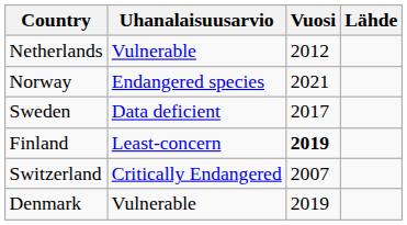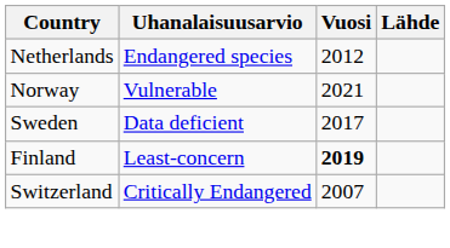 <table class="wikitable sortable floatright">
 <tr>
 <th>Country</th>
 <th>Uhanalaisuusarvio</th>
 <th>Vuosi</th>
 <th>Lähde</th>
 </tr>
 <tr>
 <td>Netherlands</td>
-<td><a href='#'>Vulnerable</a></td>
+<td><a href='#'>Endangered species</a></td>
 <td>2012</td>
 <td></td>
 </tr>
 <tr>
 <td>Norway</td>
-<td><a href='#'>Endangered species</a></td>
+<td><a href='#'>Vulnerable</a></td>
 <td>2021</td>
 <td></td>
 </tr>
 <tr>
 <td>Sweden</td>
 <td><a href='#'>Data deficient</a></td>
 <td>2017</td>
 <td></td>
 </tr>
 <tr>
 <td>Finland</td>
 <td><a href='#'>Least-concern</a></td>
 <td><strong>2019</strong></td>
 <td></td>
 </tr>
 <tr>
 <td>Switzerland</td>
 <td><a href='#'>Critically Endangered</a></td>
 <td>2007</td>
 <td></td>
 </tr>
-<tr>
-<td>Denmark</td>
-<td>Vulnerable</td>
-<td>2019</td>
-<td></td>
-</tr>
 </table>
